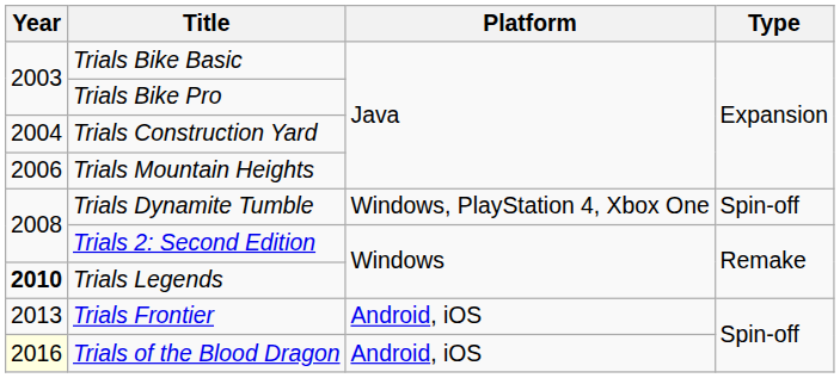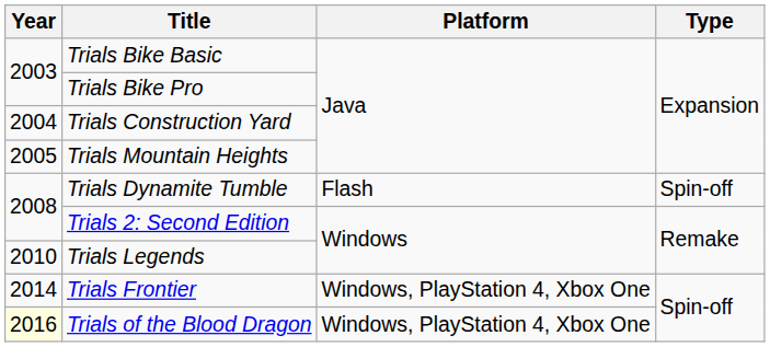 <table class="wikitable sortable">
 <tr>
 <th>Year</th>
 <th>Title</th>
 <th>Platform</th>
 <th>Type</th>
 </tr>
 <tr>
 <td rowspan="2">2003</td>
 <td><em>Trials Bike Basic</em></td>
 <td rowspan="4">Java</td>
 <td rowspan="4">Expansion</td>
 </tr>
 <tr>
 <td><em>Trials Bike Pro</em></td>
 </tr>
 <tr>
 <td>2004</td>
 <td><em>Trials Construction Yard</em></td>
 </tr>
 <tr>
-<td>2006</td>
+<td>2005</td>
 <td><em>Trials Mountain Heights</em></td>
 </tr>
 <tr>
 <td rowspan="2">2008</td>
 <td><em>Trials Dynamite Tumble</em></td>
-<td>Windows, PlayStation 4, Xbox One</td>
+<td>Flash</td>
 <td>Spin-off</td>
 </tr>
 <tr>
 <td><em><a href='#'>Trials 2: Second Edition</a></em></td>
 <td rowspan="2">Windows</td>
 <td rowspan="2">Remake</td>
 </tr>
 <tr>
-<td><strong>2010</strong></td>
+<td>2010</td>
 <td><em>Trials Legends</em></td>
 </tr>
 <tr>
-<td>2013</td>
+<td>2014</td>
 <td><em><a href='#'>Trials Frontier</a></em></td>
-<td><a href='#'>Android</a>, iOS</td>
+<td>Windows, PlayStation 4, Xbox One</td>
 <td rowspan="2">Spin-off</td>
 </tr>
 <tr>
 <td style="background: lightyellow;">2016</td>
 <td><em><a href='#'>Trials of the Blood Dragon</a></em></td>
-<td><a href='#'>Android</a>, iOS</td>
+<td>Windows, PlayStation 4, Xbox One</td>
 </tr>
 </table>
